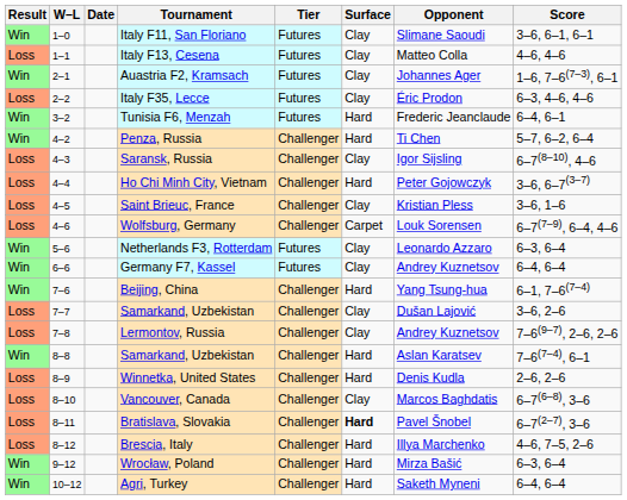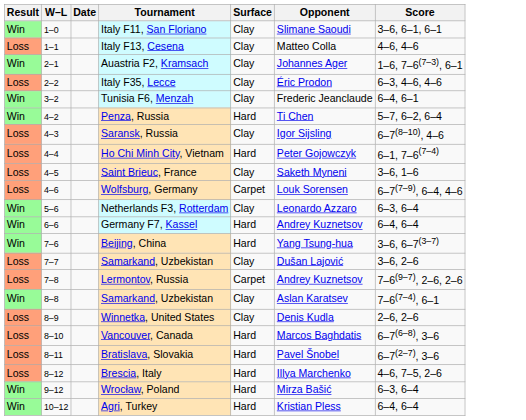 <table class="sortable wikitable">
 <tr>
 <th>Result</th>
 <th class=unsortable>W–L</th>
 <th>Date</th>
 <th>Tournament</th>
-<th>Tier</th>
 <th>Surface</th>
 <th>Opponent</th>
 <th class=unsortable>Score</th>
 </tr>
 <tr>
 <td style="background:#98fb98;">Win</td>
 <td><small>1–0</small></td>
 <td></td>
 <td style=background:#cffcff>Italy F11, <a href='#'>San Floriano</a></td>
-<td style=background:#cffcff>Futures</td>
 <td>Clay</td>
 <td> <a href='#'>Slimane Saoudi</a></td>
 <td>3–6, 6–1, 6–1</td>
 </tr>
 <tr>
 <td bgcolor=FFA07A>Loss</td>
 <td><small>1–1</small></td>
 <td></td>
 <td style=background:#cffcff>Italy F13, <a href='#'>Cesena</a></td>
-<td style=background:#cffcff>Futures</td>
 <td>Clay</td>
 <td> Matteo Colla</td>
 <td>4–6, 4–6</td>
 </tr>
 <tr>
 <td style="background:#98fb98;">Win</td>
 <td><small>2–1</small></td>
 <td></td>
 <td style=background:#cffcff>Auastria F2, <a href='#'>Kramsach</a></td>
-<td style=background:#cffcff>Futures</td>
 <td>Clay</td>
 <td> <a href='#'>Johannes Ager</a></td>
 <td>1–6, 7–6<sup>(7–3)</sup>, 6–1</td>
 </tr>
 <tr>
 <td bgcolor=FFA07A>Loss</td>
 <td><small>2–2</small></td>
 <td></td>
 <td style=background:#cffcff>Italy F35, <a href='#'>Lecce</a></td>
-<td style=background:#cffcff>Futures</td>
 <td>Clay</td>
 <td> <a href='#'>Éric Prodon</a></td>
 <td>6–3, 4–6, 4–6</td>
 </tr>
 <tr>
 <td style="background:#98fb98;">Win</td>
 <td><small>3–2</small></td>
 <td></td>
 <td style=background:#cffcff>Tunisia F6, <a href='#'>Menzah</a></td>
-<td style=background:#cffcff>Futures</td>
-<td>Hard</td>
+<td>Clay</td>
 <td> Frederic Jeanclaude</td>
 <td>6–4, 6–1</td>
 </tr>
 <tr>
 <td style="background:#98fb98;">Win</td>
 <td><small>4–2</small></td>
 <td></td>
 <td style=background:moccasin><a href='#'>Penza</a>, Russia</td>
-<td style=background:moccasin>Challenger</td>
 <td>Hard</td>
 <td> <a href='#'>Ti Chen</a></td>
 <td>5–7, 6–2, 6–4</td>
 </tr>
 <tr>
 <td bgcolor=FFA07A>Loss</td>
 <td><small>4–3</small></td>
 <td></td>
 <td style=background:moccasin><a href='#'>Saransk</a>, Russia</td>
-<td style=background:moccasin>Challenger</td>
 <td>Clay</td>
 <td> <a href='#'>Igor Sijsling</a></td>
 <td>6–7<sup>(8–10)</sup>, 4–6</td>
 </tr>
 <tr>
 <td bgcolor=FFA07A>Loss</td>
 <td><small>4–4</small></td>
 <td></td>
 <td style=background:moccasin><a href='#'>Ho Chi Minh City</a>, Vietnam</td>
-<td style=background:moccasin>Challenger</td>
 <td>Hard</td>
 <td> <a href='#'>Peter Gojowczyk</a></td>
-<td>3–6, 6–7<sup>(3–7)</sup></td>
+<td>6–1, 7–6<sup>(7–4)</sup></td>
 </tr>
 <tr>
 <td bgcolor=FFA07A>Loss</td>
 <td><small>4–5</small></td>
 <td></td>
 <td style=background:moccasin><a href='#'>Saint Brieuc</a>, France</td>
-<td style=background:moccasin>Challenger</td>
 <td>Clay</td>
-<td> <a href='#'>Kristian Pless</a></td>
+<td> <a href='#'>Saketh Myneni</a></td>
 <td>3–6, 1–6</td>
 </tr>
 <tr>
 <td bgcolor=FFA07A>Loss</td>
 <td><small>4–6</small></td>
 <td></td>
 <td style=background:moccasin><a href='#'>Wolfsburg</a>, Germany</td>
-<td style=background:moccasin>Challenger</td>
 <td>Carpet</td>
 <td> <a href='#'>Louk Sorensen</a></td>
 <td>6–7<sup>(7–9)</sup>, 6–4, 4–6</td>
 </tr>
 <tr>
 <td style="background:#98fb98;">Win</td>
 <td><small>5–6</small></td>
 <td></td>
 <td style=background:#cffcff>Netherlands F3, <a href='#'>Rotterdam</a></td>
-<td style=background:#cffcff>Futures</td>
 <td>Clay</td>
 <td> <a href='#'>Leonardo Azzaro</a></td>
 <td>6–3, 6–4</td>
 </tr>
 <tr>
 <td style="background:#98fb98;">Win</td>
 <td><small>6–6</small></td>
 <td></td>
 <td style=background:#cffcff>Germany F7, <a href='#'>Kassel</a></td>
-<td style=background:#cffcff>Futures</td>
-<td>Clay</td>
+<td>Hard</td>
 <td> <a href='#'>Andrey Kuznetsov</a></td>
 <td>6–4, 6–4</td>
 </tr>
 <tr>
 <td style="background:#98fb98;">Win</td>
 <td><small>7–6</small></td>
 <td></td>
 <td style=background:moccasin><a href='#'>Beijing</a>, China</td>
-<td style=background:moccasin>Challenger</td>
 <td>Hard</td>
 <td> <a href='#'>Yang Tsung-hua</a></td>
-<td>6–1, 7–6<sup>(7–4)</sup></td>
+<td>3–6, 6–7<sup>(3–7)</sup></td>
 </tr>
 <tr>
 <td bgcolor=FFA07A>Loss</td>
 <td><small>7–7</small></td>
 <td></td>
 <td style=background:moccasin><a href='#'>Samarkand</a>, Uzbekistan</td>
-<td style=background:moccasin>Challenger</td>
 <td>Clay</td>
 <td> <a href='#'>Dušan Lajović</a></td>
 <td>3–6, 2–6</td>
 </tr>
 <tr>
 <td bgcolor=FFA07A>Loss</td>
 <td><small>7–8</small></td>
 <td></td>
 <td style=background:moccasin><a href='#'>Lermontov</a>, Russia</td>
-<td style=background:moccasin>Challenger</td>
-<td>Clay</td>
+<td>Carpet</td>
 <td> <a href='#'>Andrey Kuznetsov</a></td>
 <td>7–6<sup>(9–7)</sup>, 2–6, 2–6</td>
 </tr>
 <tr>
 <td style="background:#98fb98;">Win</td>
 <td><small>8–8</small></td>
 <td></td>
 <td style=background:moccasin><a href='#'>Samarkand</a>, Uzbekistan</td>
-<td style=background:moccasin>Challenger</td>
-<td>Hard</td>
+<td>Clay</td>
 <td> <a href='#'>Aslan Karatsev</a></td>
 <td>7–6<sup>(7–4)</sup>, 6–1</td>
 </tr>
 <tr>
 <td bgcolor=FFA07A>Loss</td>
 <td><small>8–9</small></td>
 <td></td>
 <td style=background:moccasin><a href='#'>Winnetka</a>, United States</td>
-<td style=background:moccasin>Challenger</td>
-<td>Hard</td>
+<td>Clay</td>
 <td> <a href='#'>Denis Kudla</a></td>
 <td>2–6, 2–6</td>
 </tr>
 <tr>
 <td bgcolor=FFA07A>Loss</td>
 <td><small>8–10</small></td>
 <td></td>
 <td style=background:moccasin><a href='#'>Vancouver</a>, Canada</td>
-<td style=background:moccasin>Challenger</td>
-<td>Clay</td>
+<td>Hard</td>
 <td> <a href='#'>Marcos Baghdatis</a></td>
 <td>6–7<sup>(6–8)</sup>, 3–6</td>
 </tr>
 <tr>
 <td bgcolor=FFA07A>Loss</td>
 <td><small>8–11</small></td>
 <td></td>
 <td style=background:moccasin><a href='#'>Bratislava</a>, Slovakia</td>
-<td style=background:moccasin>Challenger</td>
-<td><strong>Hard</strong></td>
+<td>Hard</td>
 <td> <a href='#'>Pavel Šnobel</a></td>
 <td>6–7<sup>(2–7)</sup>, 3–6</td>
 </tr>
 <tr>
 <td bgcolor=FFA07A>Loss</td>
 <td><small>8–12</small></td>
 <td></td>
 <td style=background:moccasin><a href='#'>Brescia</a>, Italy</td>
-<td style=background:moccasin>Challenger</td>
 <td>Hard</td>
 <td> <a href='#'>Illya Marchenko</a></td>
 <td>4–6, 7–5, 2–6</td>
 </tr>
 <tr>
 <td style="background:#98fb98;">Win</td>
 <td><small>9–12</small></td>
 <td></td>
 <td style=background:moccasin><a href='#'>Wrocław</a>, Poland</td>
-<td style=background:moccasin>Challenger</td>
 <td>Hard</td>
 <td> <a href='#'>Mirza Bašić</a></td>
 <td>6–3, 6–4</td>
 </tr>
 <tr>
 <td style="background:#98fb98;">Win</td>
 <td><small>10–12</small></td>
 <td></td>
 <td style=background:moccasin><a href='#'>Agri</a>, Turkey</td>
-<td style=background:moccasin>Challenger</td>
 <td>Hard</td>
-<td> <a href='#'>Saketh Myneni</a></td>
+<td> <a href='#'>Kristian Pless</a></td>
 <td>6–4, 6–4</td>
 </tr>
 </table>
